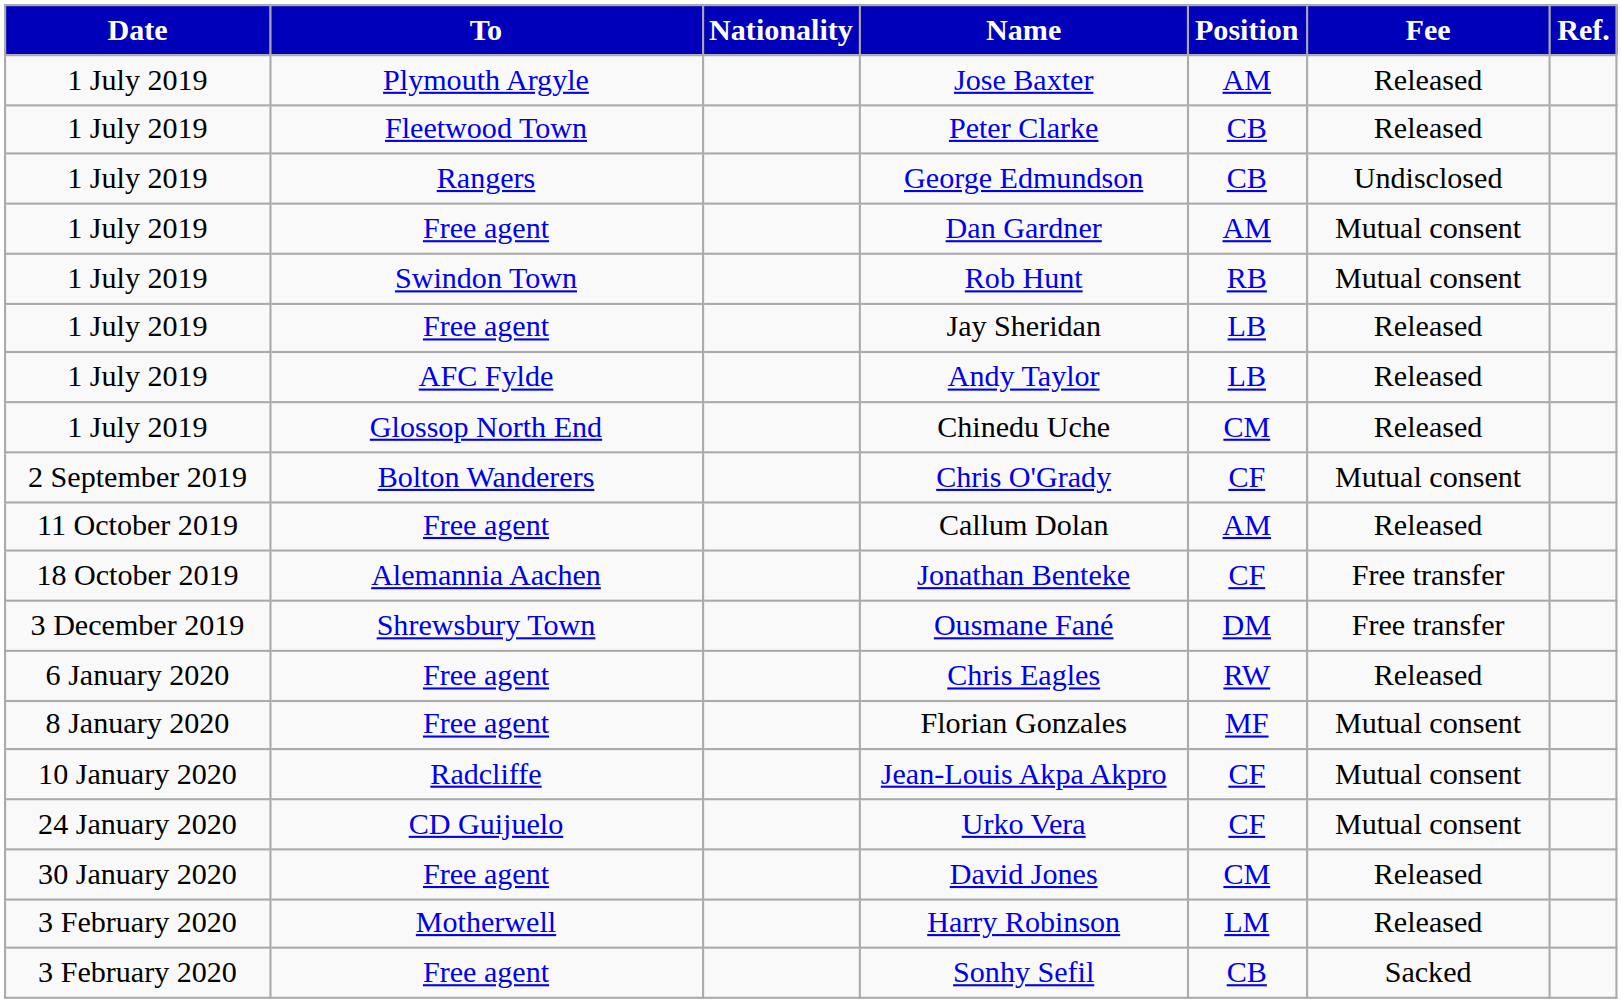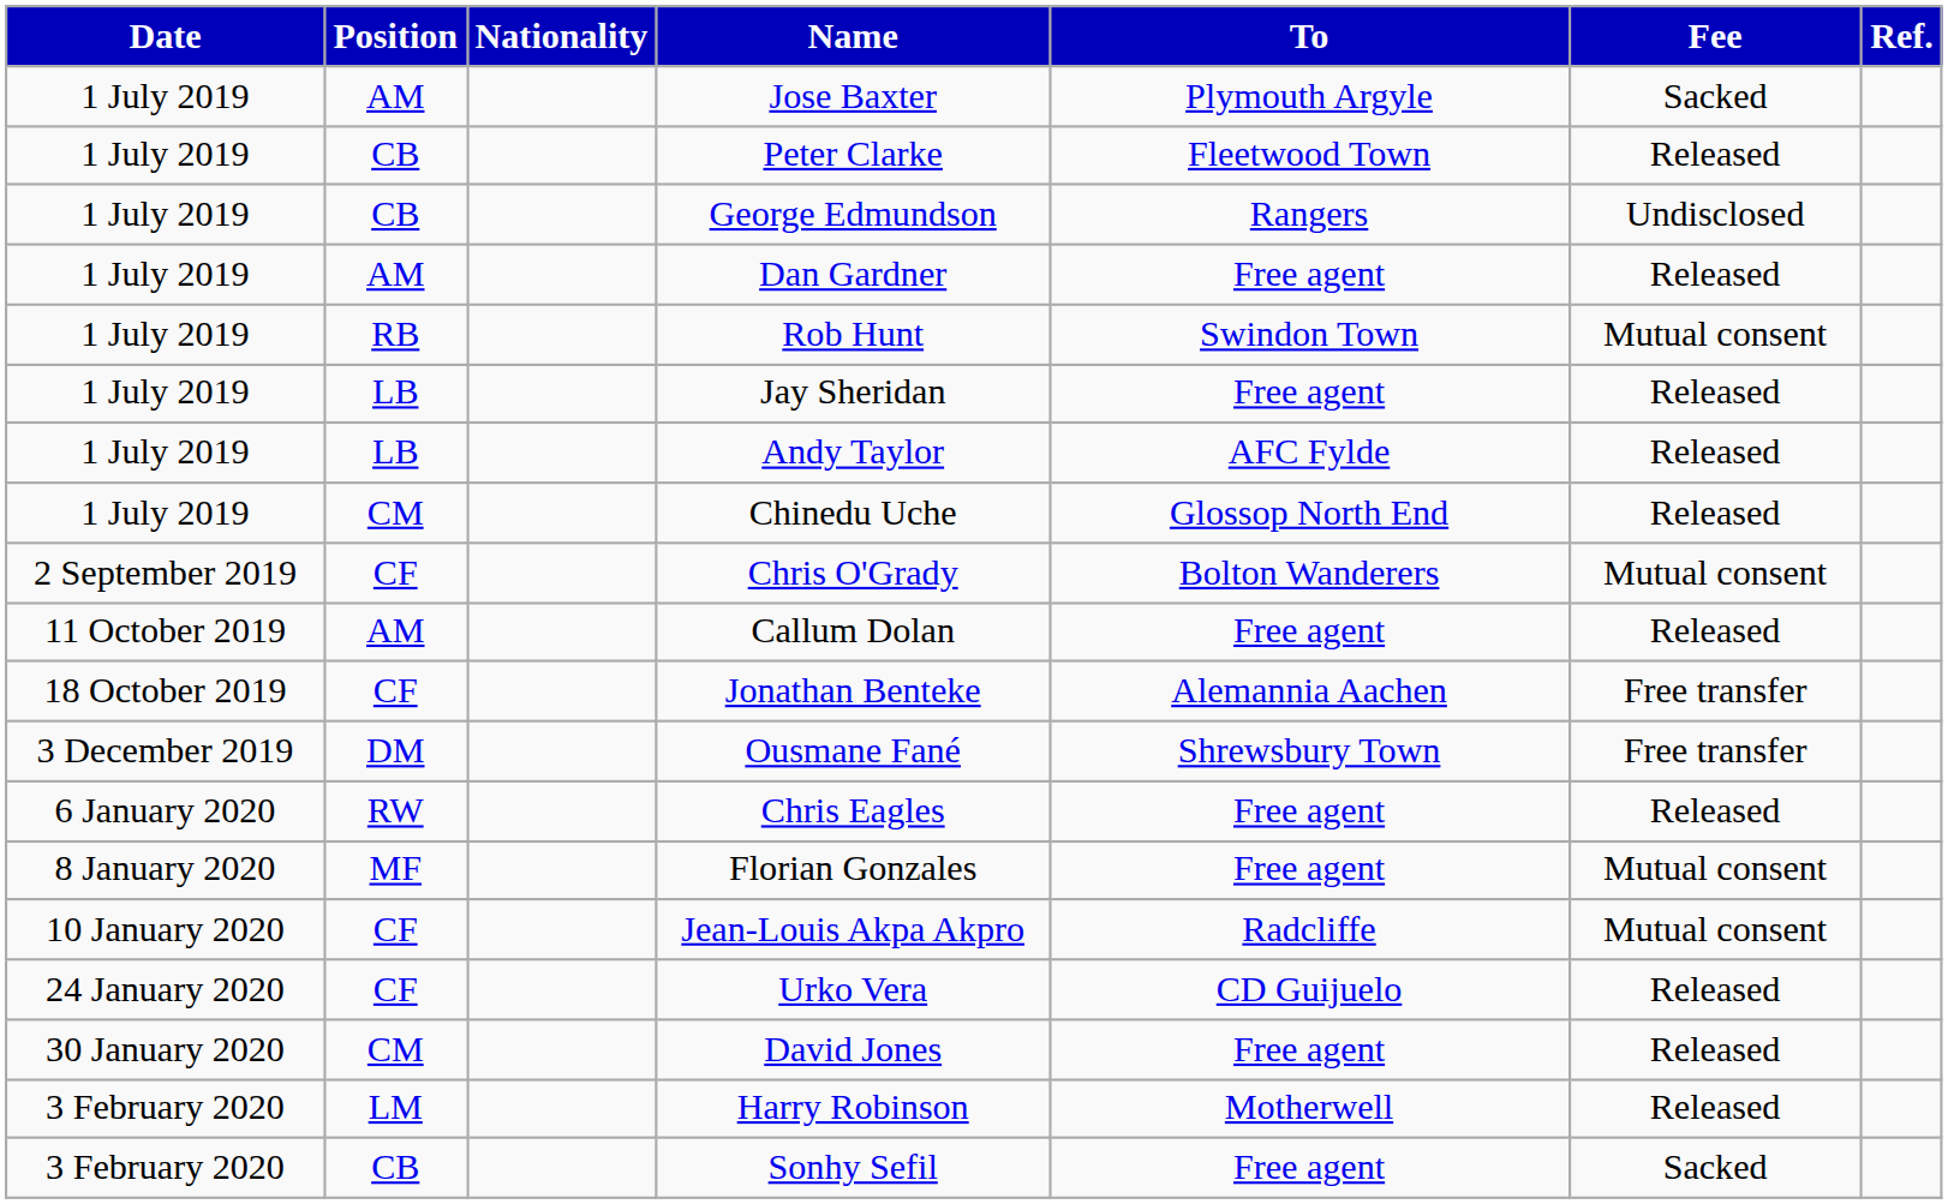 <table class="wikitable"  style="text-align:center; font-size:90%; ">
 <tr>
 <th style="background:#0000BB; color:#FFFFFF; width:120px;">Date</th>
-<th style="background:#0000BB; color:#FFFFFF; width:200px;">To</th>
+<th style="background:#0000BB; color:#FFFFFF; width:50px;">Position</th>
 <th style="background:#0000BB; color:#FFFFFF; width:50px;">Nationality</th>
 <th style="background:#0000BB; color:#FFFFFF; width:150px;">Name</th>
-<th style="background:#0000BB; color:#FFFFFF; width:50px;">Position</th>
+<th style="background:#0000BB; color:#FFFFFF; width:200px;">To</th>
 <th style="background:#0000BB; color:#FFFFFF; width:110px;">Fee</th>
 <th style="background:#0000BB; color:#FFFFFF; width:25px;">Ref.</th>
 </tr>
 <tr>
 <td>1 July 2019</td>
-<td> <a href='#'>Plymouth Argyle</a></td>
+<td><a href='#'>AM</a></td>
 <td></td>
 <td><a href='#'>Jose Baxter</a></td>
-<td><a href='#'>AM</a></td>
+<td> <a href='#'>Plymouth Argyle</a></td>
+<td>Sacked</td>
+<td></td>
+</tr>
+<tr>
+<td>1 July 2019</td>
+<td><a href='#'>CB</a></td>
+<td></td>
+<td><a href='#'>Peter Clarke</a></td>
+<td> <a href='#'>Fleetwood Town</a></td>
 <td>Released</td>
 <td></td>
 </tr>
 <tr>
 <td>1 July 2019</td>
-<td> <a href='#'>Fleetwood Town</a></td>
+<td><a href='#'>CB</a></td>
 <td></td>
-<td><a href='#'>Peter Clarke</a></td>
-<td><a href='#'>CB</a></td>
+<td><a href='#'>George Edmundson</a></td>
+<td> <a href='#'>Rangers</a></td>
+<td>Undisclosed</td>
+<td></td>
+</tr>
+<tr>
+<td>1 July 2019</td>
+<td><a href='#'>AM</a></td>
+<td></td>
+<td><a href='#'>Dan Gardner</a></td>
+<td> <a href='#'>Free agent</a></td>
 <td>Released</td>
 <td></td>
 </tr>
 <tr>
 <td>1 July 2019</td>
-<td> <a href='#'>Rangers</a></td>
+<td><a href='#'>RB</a></td>
 <td></td>
-<td><a href='#'>George Edmundson</a></td>
-<td><a href='#'>CB</a></td>
-<td>Undisclosed</td>
-<td></td>
-</tr>
-<tr>
-<td>1 July 2019</td>
-<td> <a href='#'>Free agent</a></td>
-<td></td>
-<td><a href='#'>Dan Gardner</a></td>
-<td><a href='#'>AM</a></td>
+<td><a href='#'>Rob Hunt</a></td>
+<td> <a href='#'>Swindon Town</a></td>
 <td>Mutual consent</td>
 <td></td>
 </tr>
 <tr>
 <td>1 July 2019</td>
-<td> <a href='#'>Swindon Town</a></td>
-<td></td>
-<td><a href='#'>Rob Hunt</a></td>
-<td><a href='#'>RB</a></td>
-<td>Mutual consent</td>
-<td></td>
-</tr>
-<tr>
-<td>1 July 2019</td>
-<td> <a href='#'>Free agent</a></td>
+<td><a href='#'>LB</a></td>
 <td></td>
 <td>Jay Sheridan</td>
-<td><a href='#'>LB</a></td>
+<td> <a href='#'>Free agent</a></td>
 <td>Released</td>
 <td></td>
 </tr>
 <tr>
 <td>1 July 2019</td>
-<td> <a href='#'>AFC Fylde</a></td>
+<td><a href='#'>LB</a></td>
 <td></td>
 <td><a href='#'>Andy Taylor</a></td>
-<td><a href='#'>LB</a></td>
+<td> <a href='#'>AFC Fylde</a></td>
 <td>Released</td>
 <td></td>
 </tr>
 <tr>
 <td>1 July 2019</td>
-<td> <a href='#'>Glossop North End</a></td>
+<td><a href='#'>CM</a></td>
 <td></td>
 <td>Chinedu Uche</td>
-<td><a href='#'>CM</a></td>
+<td> <a href='#'>Glossop North End</a></td>
 <td>Released</td>
 <td></td>
 </tr>
 <tr>
 <td>2 September 2019</td>
-<td> <a href='#'>Bolton Wanderers</a></td>
+<td><a href='#'>CF</a></td>
 <td></td>
 <td><a href='#'>Chris O'Grady</a></td>
-<td><a href='#'>CF</a></td>
+<td> <a href='#'>Bolton Wanderers</a></td>
 <td>Mutual consent</td>
 <td></td>
 </tr>
 <tr>
 <td>11 October 2019</td>
-<td> <a href='#'>Free agent</a></td>
+<td><a href='#'>AM</a></td>
 <td></td>
 <td>Callum Dolan</td>
-<td><a href='#'>AM</a></td>
+<td> <a href='#'>Free agent</a></td>
 <td>Released</td>
 <td></td>
 </tr>
 <tr>
 <td>18 October 2019</td>
-<td> <a href='#'>Alemannia Aachen</a></td>
+<td><a href='#'>CF</a></td>
 <td></td>
 <td><a href='#'>Jonathan Benteke</a></td>
-<td><a href='#'>CF</a></td>
+<td> <a href='#'>Alemannia Aachen</a></td>
 <td>Free transfer</td>
 <td></td>
 </tr>
 <tr>
 <td>3 December 2019</td>
-<td> <a href='#'>Shrewsbury Town</a></td>
+<td><a href='#'>DM</a></td>
 <td></td>
 <td><a href='#'>Ousmane Fané</a></td>
-<td><a href='#'>DM</a></td>
+<td> <a href='#'>Shrewsbury Town</a></td>
 <td>Free transfer</td>
 <td></td>
 </tr>
 <tr>
 <td>6 January 2020</td>
-<td> <a href='#'>Free agent</a></td>
+<td><a href='#'>RW</a></td>
 <td></td>
 <td><a href='#'>Chris Eagles</a></td>
-<td><a href='#'>RW</a></td>
+<td> <a href='#'>Free agent</a></td>
 <td>Released</td>
 <td></td>
 </tr>
 <tr>
 <td>8 January 2020</td>
-<td> <a href='#'>Free agent</a></td>
+<td><a href='#'>MF</a></td>
 <td></td>
 <td>Florian Gonzales</td>
-<td><a href='#'>MF</a></td>
+<td> <a href='#'>Free agent</a></td>
 <td>Mutual consent</td>
 <td></td>
 </tr>
 <tr>
 <td>10 January 2020</td>
-<td> <a href='#'>Radcliffe</a></td>
+<td><a href='#'>CF</a></td>
 <td></td>
 <td><a href='#'>Jean-Louis Akpa Akpro</a></td>
-<td><a href='#'>CF</a></td>
+<td> <a href='#'>Radcliffe</a></td>
 <td>Mutual consent</td>
 <td></td>
 </tr>
 <tr>
 <td>24 January 2020</td>
-<td> <a href='#'>CD Guijuelo</a></td>
+<td><a href='#'>CF</a></td>
 <td></td>
 <td><a href='#'>Urko Vera</a></td>
-<td><a href='#'>CF</a></td>
-<td>Mutual consent</td>
+<td> <a href='#'>CD Guijuelo</a></td>
+<td>Released</td>
 <td><br></td>
 </tr>
 <tr>
 <td>30 January 2020</td>
-<td> <a href='#'>Free agent</a></td>
+<td><a href='#'>CM</a></td>
 <td></td>
 <td><a href='#'>David Jones</a></td>
-<td><a href='#'>CM</a></td>
+<td> <a href='#'>Free agent</a></td>
 <td>Released</td>
 <td></td>
 </tr>
 <tr>
 <td>3 February 2020</td>
-<td> <a href='#'>Motherwell</a></td>
+<td><a href='#'>LM</a></td>
 <td></td>
 <td><a href='#'>Harry Robinson</a></td>
-<td><a href='#'>LM</a></td>
+<td> <a href='#'>Motherwell</a></td>
 <td>Released</td>
 <td><br></td>
 </tr>
 <tr>
 <td>3 February 2020</td>
-<td> <a href='#'>Free agent</a></td>
+<td><a href='#'>CB</a></td>
 <td></td>
 <td><a href='#'>Sonhy Sefil</a></td>
-<td><a href='#'>CB</a></td>
+<td> <a href='#'>Free agent</a></td>
 <td>Sacked</td>
 <td></td>
 </tr>
 </table>
